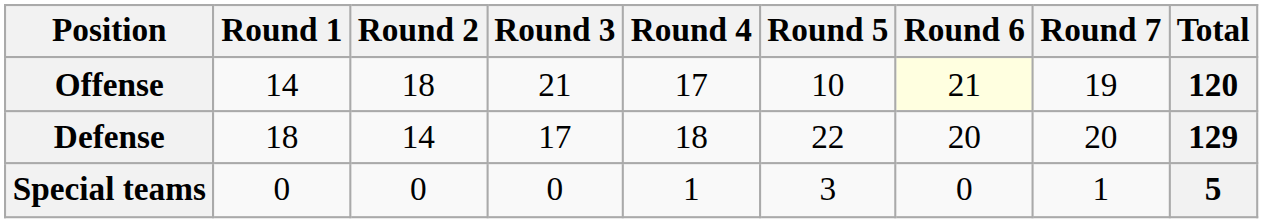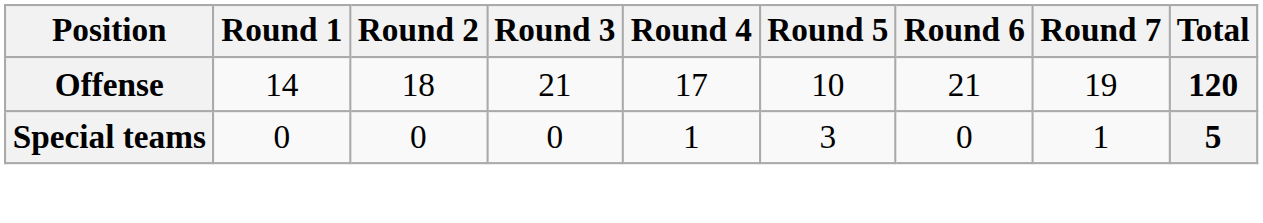 <table class="wikitable sortable" style="text-align:center">
 <tr>
 <th>Position</th>
 <th>Round 1</th>
 <th>Round 2</th>
 <th>Round 3</th>
 <th>Round 4</th>
 <th>Round 5</th>
 <th>Round 6</th>
 <th>Round 7</th>
 <th>Total</th>
 </tr>
 <tr>
 <th>Offense</th>
 <td>14</td>
 <td>18</td>
 <td>21</td>
 <td>17</td>
 <td>10</td>
-<td style="background: lightyellow;">21</td>
+<td>21</td>
 <td>19</td>
 <td style="background:#f2f2f2;text-align:center"><strong>120</strong></td>
-</tr>
-<tr>
-<th>Defense</th>
-<td>18</td>
-<td>14</td>
-<td>17</td>
-<td>18</td>
-<td>22</td>
-<td>20</td>
-<td>20</td>
-<td style="background:#f2f2f2;text-align:center"><strong>129</strong></td>
 </tr>
 <tr>
 <th>Special teams</th>
 <td>0</td>
 <td>0</td>
 <td>0</td>
 <td>1</td>
 <td>3</td>
 <td>0</td>
 <td>1</td>
 <td style="background:#f2f2f2;text-align:center"><strong>5</strong></td>
 </tr>
 </table>
